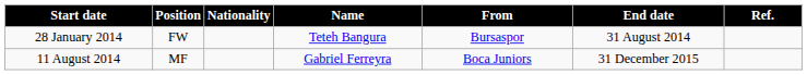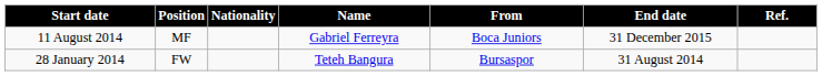 <table class="wikitable"  style="text-align:center; font-size:90%; ">
 <tr>
 <th style="background:#000000; color:white; width:200px;">Start date</th>
 <th style="background:#000000; color:white; width:50px;">Position</th>
 <th style="background:#000000; color:white; width:50px;">Nationality</th>
 <th style="background:#000000; color:white; width:200px;">Name</th>
 <th style="background:#000000; color:white; width:200px;">From</th>
 <th style="background:#000000; color:white; width:200px;">End date</th>
 <th style="background:#000000; color:white; width:100px;">Ref.</th>
 </tr>
 <tr>
+<td>11 August 2014</td>
+<td>MF</td>
+<td></td>
+<td><a href='#'>Gabriel Ferreyra</a></td>
+<td><a href='#'>Boca Juniors</a></td>
+<td>31 December 2015</td>
+<td></td>
+</tr>
+<tr>
 <td>28 January 2014</td>
 <td>FW</td>
 <td></td>
 <td><a href='#'>Teteh Bangura</a></td>
 <td><a href='#'>Bursaspor</a></td>
 <td>31 August 2014</td>
 <td></td>
 </tr>
-<tr>
-<td>11 August 2014</td>
-<td>MF</td>
-<td></td>
-<td><a href='#'>Gabriel Ferreyra</a></td>
-<td><a href='#'>Boca Juniors</a></td>
-<td>31 December 2015</td>
-<td></td>
-</tr>
 </table>
